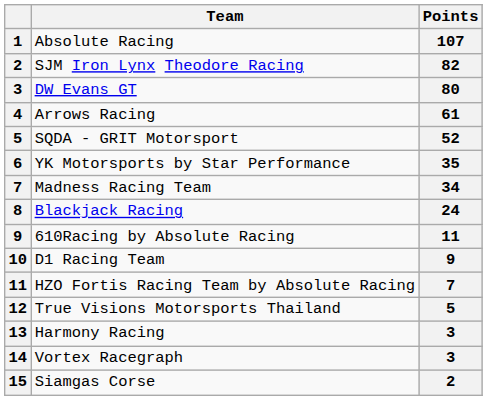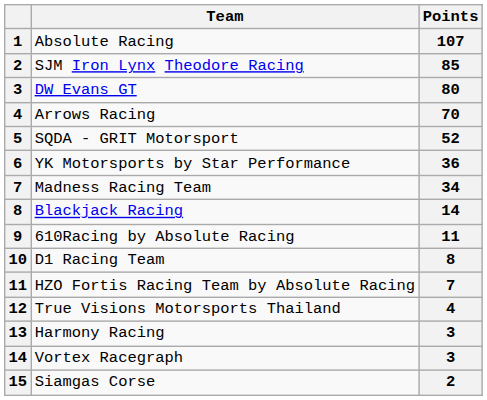 <table class="wikitable" style="font-size:85%; text-align:center">
 <tr>
 <th></th>
 <th>Team</th>
 <th>Points</th>
 </tr>
 <tr>
 <th>1</th>
 <td align="left"> Absolute Racing</td>
 <th>107</th>
 </tr>
 <tr>
 <th>2</th>
 <td align="left"> SJM <a href='#'>Iron Lynx</a> <a href='#'>Theodore Racing</a></td>
-<th>82</th>
+<th>85</th>
 </tr>
 <tr>
 <th>3</th>
 <td align="left"> <a href='#'>DW Evans GT</a></td>
 <th>80</th>
 </tr>
 <tr>
 <th>4</th>
 <td align="left"> Arrows Racing</td>
-<th>61</th>
+<th>70</th>
 </tr>
 <tr>
 <th>5</th>
 <td align="left"> SQDA - GRIT Motorsport</td>
 <th>52</th>
 </tr>
 <tr>
 <th>6</th>
 <td align="left"> YK Motorsports by Star Performance</td>
-<th>35</th>
+<th>36</th>
 </tr>
 <tr>
 <th>7</th>
 <td align="left"> Madness Racing Team</td>
 <th>34</th>
 </tr>
 <tr>
 <th>8</th>
 <td align="left"> <a href='#'>Blackjack Racing</a></td>
-<th>24</th>
+<th>14</th>
 </tr>
 <tr>
 <th>9</th>
 <td align="left"> 610Racing by Absolute Racing</td>
 <th>11</th>
 </tr>
 <tr>
 <th>10</th>
 <td align="left"> D1 Racing Team</td>
-<th>9</th>
+<th>8</th>
 </tr>
 <tr>
 <th>11</th>
 <td align="left"> HZO Fortis Racing Team by Absolute Racing</td>
 <th>7</th>
 </tr>
 <tr>
 <th>12</th>
 <td align="left"> True Visions Motorsports Thailand</td>
-<th>5</th>
+<th>4</th>
 </tr>
 <tr>
 <th>13</th>
 <td align="left"> Harmony Racing</td>
 <th>3</th>
 </tr>
 <tr>
 <th>14</th>
 <td align="left"> Vortex Racegraph</td>
 <th>3</th>
 </tr>
 <tr>
 <th>15</th>
 <td align="left"> Siamgas Corse</td>
 <th>2</th>
 </tr>
 </table>
